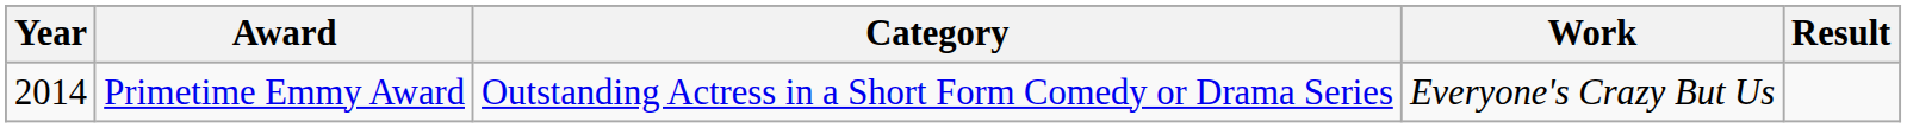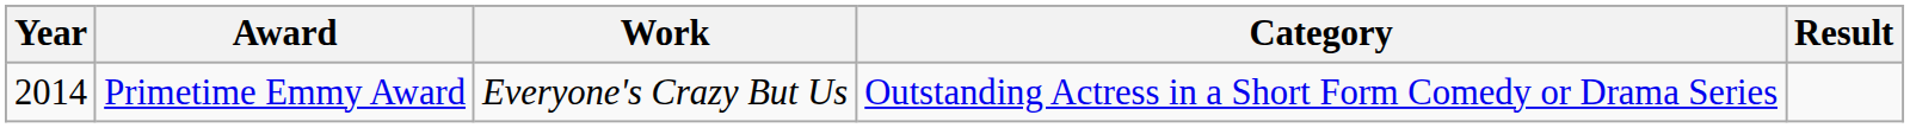 <table class="wikitable">
 <tr>
 <th>Year</th>
 <th>Award</th>
+<th>Work</th>
 <th>Category</th>
-<th>Work</th>
 <th>Result</th>
 </tr>
 <tr>
 <td>2014</td>
 <td><a href='#'>Primetime Emmy Award</a></td>
+<td><em>Everyone's Crazy But Us</em></td>
 <td><a href='#'>Outstanding Actress in a Short Form Comedy or Drama Series</a></td>
-<td><em>Everyone's Crazy But Us</em></td>
 <td></td>
 </tr>
 </table>
